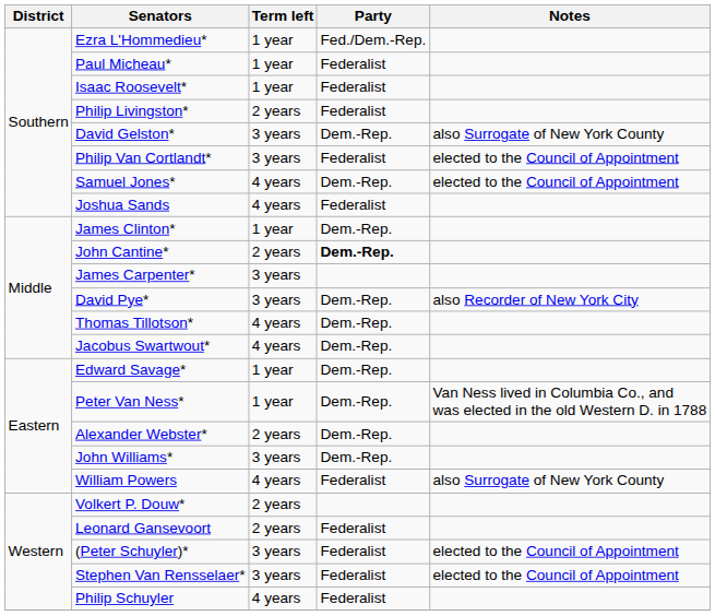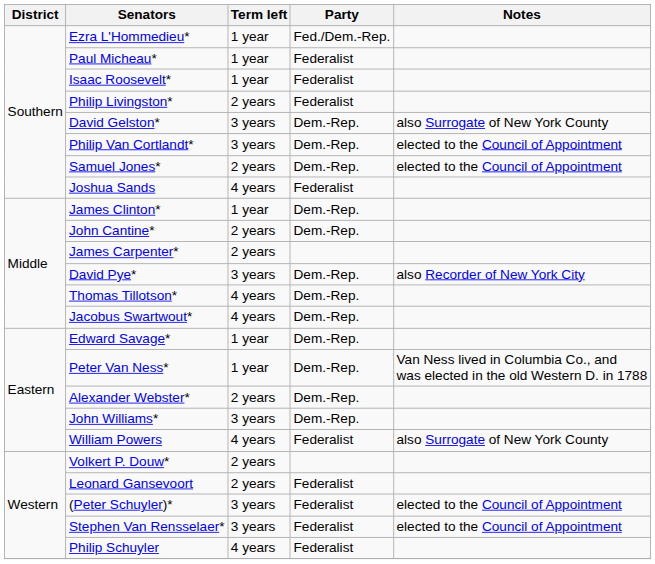 <table class=wikitable>
 <tr>
 <th>District</th>
 <th>Senators</th>
 <th>Term left</th>
 <th>Party</th>
 <th>Notes</th>
 </tr>
 <tr>
 <td rowspan="8">Southern</td>
 <td><a href='#'>Ezra L'Hommedieu</a>*</td>
 <td>1 year</td>
 <td>Fed./Dem.-Rep.</td>
 <td></td>
 </tr>
 <tr>
 <td><a href='#'>Paul Micheau</a>*</td>
 <td>1 year</td>
 <td>Federalist</td>
 <td></td>
 </tr>
 <tr>
 <td><a href='#'>Isaac Roosevelt</a>*</td>
 <td>1 year</td>
 <td>Federalist</td>
 <td></td>
 </tr>
 <tr>
 <td><a href='#'>Philip Livingston</a>*</td>
 <td>2 years</td>
 <td>Federalist</td>
 <td></td>
 </tr>
 <tr>
 <td><a href='#'>David Gelston</a>*</td>
 <td>3 years</td>
 <td>Dem.-Rep.</td>
 <td>also <a href='#'>Surrogate</a> of New York County</td>
 </tr>
 <tr>
 <td><a href='#'>Philip Van Cortlandt</a>*</td>
 <td>3 years</td>
-<td>Federalist</td>
+<td>Dem.-Rep.</td>
 <td>elected to the <a href='#'>Council of Appointment</a></td>
 </tr>
 <tr>
 <td><a href='#'>Samuel Jones</a>*</td>
-<td>4 years</td>
+<td>2 years</td>
 <td>Dem.-Rep.</td>
 <td>elected to the <a href='#'>Council of Appointment</a></td>
 </tr>
 <tr>
 <td><a href='#'>Joshua Sands</a></td>
 <td>4 years</td>
 <td>Federalist</td>
 <td></td>
 </tr>
 <tr>
 <td rowspan="6">Middle</td>
 <td><a href='#'>James Clinton</a>*</td>
 <td>1 year</td>
 <td>Dem.-Rep.</td>
 <td></td>
 </tr>
 <tr>
 <td><a href='#'>John Cantine</a>*</td>
 <td>2 years</td>
-<td><strong>Dem.-Rep.</strong></td>
+<td>Dem.-Rep.</td>
 <td></td>
 </tr>
 <tr>
 <td><a href='#'>James Carpenter</a>*</td>
-<td>3 years</td>
+<td>2 years</td>
 <td></td>
 <td></td>
 </tr>
 <tr>
 <td><a href='#'>David Pye</a>*</td>
 <td>3 years</td>
 <td>Dem.-Rep.</td>
 <td>also <a href='#'>Recorder of New York City</a></td>
 </tr>
 <tr>
 <td><a href='#'>Thomas Tillotson</a>*</td>
 <td>4 years</td>
 <td>Dem.-Rep.</td>
 <td></td>
 </tr>
 <tr>
 <td><a href='#'>Jacobus Swartwout</a>*</td>
 <td>4 years</td>
 <td>Dem.-Rep.</td>
 <td></td>
 </tr>
 <tr>
 <td rowspan="5">Eastern</td>
 <td><a href='#'>Edward Savage</a>*</td>
 <td>1 year</td>
 <td>Dem.-Rep.</td>
 <td></td>
 </tr>
 <tr>
 <td><a href='#'>Peter Van Ness</a>*</td>
 <td>1 year</td>
 <td>Dem.-Rep.</td>
 <td>Van Ness lived in Columbia Co., and <br>was elected in the old Western D. in 1788</td>
 </tr>
 <tr>
 <td><a href='#'>Alexander Webster</a>*</td>
 <td>2 years</td>
 <td>Dem.-Rep.</td>
 <td></td>
 </tr>
 <tr>
 <td><a href='#'>John Williams</a>*</td>
 <td>3 years</td>
 <td>Dem.-Rep.</td>
 <td></td>
 </tr>
 <tr>
 <td><a href='#'>William Powers</a></td>
 <td>4 years</td>
 <td>Federalist</td>
 <td>also <a href='#'>Surrogate</a> of New York County</td>
 </tr>
 <tr>
 <td rowspan="5">Western</td>
 <td><a href='#'>Volkert P. Douw</a>*</td>
 <td>2 years</td>
 <td></td>
 <td></td>
 </tr>
 <tr>
 <td><a href='#'>Leonard Gansevoort</a></td>
 <td>2 years</td>
 <td>Federalist</td>
 <td></td>
 </tr>
 <tr>
 <td>(<a href='#'>Peter Schuyler</a>)*</td>
 <td>3 years</td>
 <td>Federalist</td>
 <td>elected to the <a href='#'>Council of Appointment</a></td>
 </tr>
 <tr>
 <td><a href='#'>Stephen Van Rensselaer</a>*</td>
 <td>3 years</td>
 <td>Federalist</td>
 <td>elected to the <a href='#'>Council of Appointment</a></td>
 </tr>
 <tr>
 <td><a href='#'>Philip Schuyler</a></td>
 <td>4 years</td>
 <td>Federalist</td>
 <td></td>
 </tr>
 <tr>
 </tr>
 </table>
